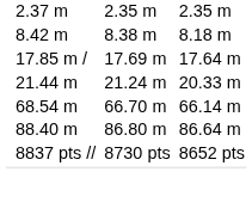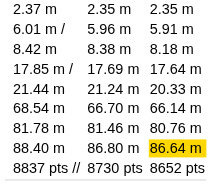 <table>
 <tr>
 <td></td>
 <td></td>
 <td>2.37 m </td>
 <td></td>
 <td>2.35 m</td>
 <td></td>
 <td>2.35 m</td>
+</tr>
+<tr>
+<td></td>
+<td></td>
+<td>6.01 m /</td>
+<td></td>
+<td>5.96 m</td>
+<td></td>
+<td>5.91 m</td>
 </tr>
 <tr>
 <td></td>
 <td></td>
 <td>8.42 m</td>
 <td></td>
 <td>8.38 m</td>
 <td></td>
 <td>8.18 m</td>
 </tr>
 <tr>
 <td></td>
 <td></td>
 <td>17.85 m /</td>
 <td></td>
 <td>17.69 m</td>
 <td></td>
 <td>17.64 m</td>
 </tr>
 <tr>
 <td></td>
 <td></td>
 <td>21.44 m</td>
 <td></td>
 <td>21.24 m</td>
 <td></td>
 <td>20.33 m</td>
 </tr>
 <tr>
 <td></td>
 <td></td>
 <td>68.54 m</td>
 <td></td>
 <td>66.70 m</td>
 <td></td>
 <td>66.14 m</td>
 </tr>
 <tr>
 <td></td>
 <td></td>
+<td>81.78 m</td>
+<td></td>
+<td>81.46 m</td>
+<td></td>
+<td>80.76 m</td>
+</tr>
+<tr>
+<td></td>
+<td></td>
 <td>88.40 m </td>
 <td></td>
 <td>86.80 m</td>
 <td></td>
-<td>86.64 m</td>
+<td style="background: gold;">86.64 m</td>
 </tr>
 <tr>
 <td></td>
 <td></td>
 <td>8837 pts //</td>
 <td></td>
 <td>8730 pts </td>
 <td></td>
 <td>8652 pts</td>
 </tr>
 <tr bgcolor= e8e8e8>
 <td colspan=7></td>
 </tr>
 </table>
